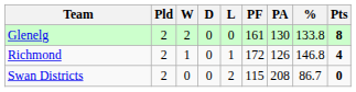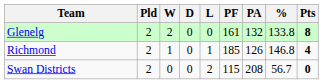 <table class="wikitable" style="text-align: center;">
 <tr>
 <th width="175">Team</th>
 <th width="20">Pld</th>
 <th width="20">W</th>
 <th width="20">D</th>
 <th width="20">L</th>
 <th width="20">PF</th>
 <th width="20">PA</th>
 <th width="20">%</th>
 <th width="20">Pts</th>
 </tr>
 <tr bgcolor="#ccffcc">
 <td align=left><a href='#'>Glenelg</a></td>
 <td>2</td>
 <td>2</td>
 <td>0</td>
 <td>0</td>
 <td>161</td>
-<td>130</td>
+<td>132</td>
 <td>133.8</td>
 <td><strong>8</strong></td>
 </tr>
 <tr>
 <td align=left><a href='#'>Richmond</a></td>
 <td>2</td>
 <td>1</td>
 <td>0</td>
 <td>1</td>
-<td>172</td>
+<td>185</td>
 <td>126</td>
 <td>146.8</td>
 <td><strong>4</strong></td>
 </tr>
 <tr>
 <td align=left><a href='#'>Swan Districts</a></td>
 <td>2</td>
 <td>0</td>
 <td>0</td>
 <td>2</td>
 <td>115</td>
 <td>208</td>
-<td>86.7</td>
+<td>56.7</td>
 <td><strong>0</strong></td>
 </tr>
 </table>
